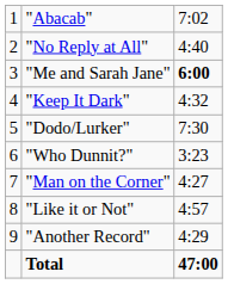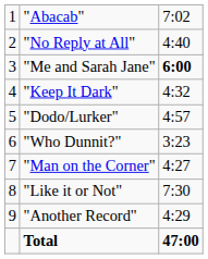 <table class="wikitable">
 <tr>
 <td>1</td>
 <td>"<a href='#'>Abacab</a>"</td>
 <td>7:02</td>
 </tr>
 <tr>
 <td>2</td>
 <td>"<a href='#'>No Reply at All</a>"</td>
 <td>4:40</td>
 </tr>
 <tr>
 <td>3</td>
 <td>"Me and Sarah Jane"</td>
 <td><strong>6:00</strong></td>
 </tr>
 <tr>
 <td>4</td>
 <td>"<a href='#'>Keep It Dark</a>"</td>
 <td>4:32</td>
 </tr>
 <tr>
 <td>5</td>
 <td>"Dodo/Lurker"</td>
-<td>7:30</td>
+<td>4:57</td>
 </tr>
 <tr>
 <td>6</td>
 <td>"Who Dunnit?"</td>
 <td>3:23</td>
 </tr>
 <tr>
 <td>7</td>
 <td>"<a href='#'>Man on the Corner</a>"</td>
 <td>4:27</td>
 </tr>
 <tr>
 <td>8</td>
 <td>"Like it or Not"</td>
-<td>4:57</td>
+<td>7:30</td>
 </tr>
 <tr>
 <td>9</td>
 <td>"Another Record"</td>
 <td>4:29</td>
 </tr>
 <tr>
 <td></td>
 <td><strong>Total</strong></td>
 <td><strong>47:00</strong></td>
 </tr>
 </table>
